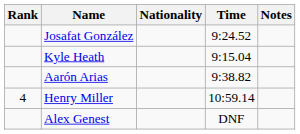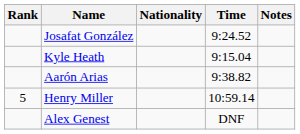 <table class="wikitable sortable" style="text-align:center">
 <tr>
 <th>Rank</th>
 <th>Name</th>
 <th>Nationality</th>
 <th>Time</th>
 <th>Notes</th>
 </tr>
 <tr>
 <td align=center></td>
 <td align=left><a href='#'>Josafat González</a></td>
 <td align=left></td>
 <td>9:24.52</td>
 <td></td>
 </tr>
 <tr>
 <td align=center></td>
 <td align=left><a href='#'>Kyle Heath</a></td>
 <td align=left></td>
 <td>9:15.04</td>
 <td></td>
 </tr>
 <tr>
 <td align=center></td>
 <td align=left><a href='#'>Aarón Arias</a></td>
 <td align=left></td>
 <td>9:38.82</td>
 <td></td>
 </tr>
 <tr>
-<td align=center>4</td>
+<td align=center>5</td>
 <td align=left><a href='#'>Henry Miller</a></td>
 <td align=left></td>
 <td>10:59.14</td>
 <td></td>
 </tr>
 <tr>
 <td align=center></td>
 <td align=left><a href='#'>Alex Genest</a></td>
 <td align=left></td>
 <td>DNF</td>
 <td></td>
 </tr>
 </table>
